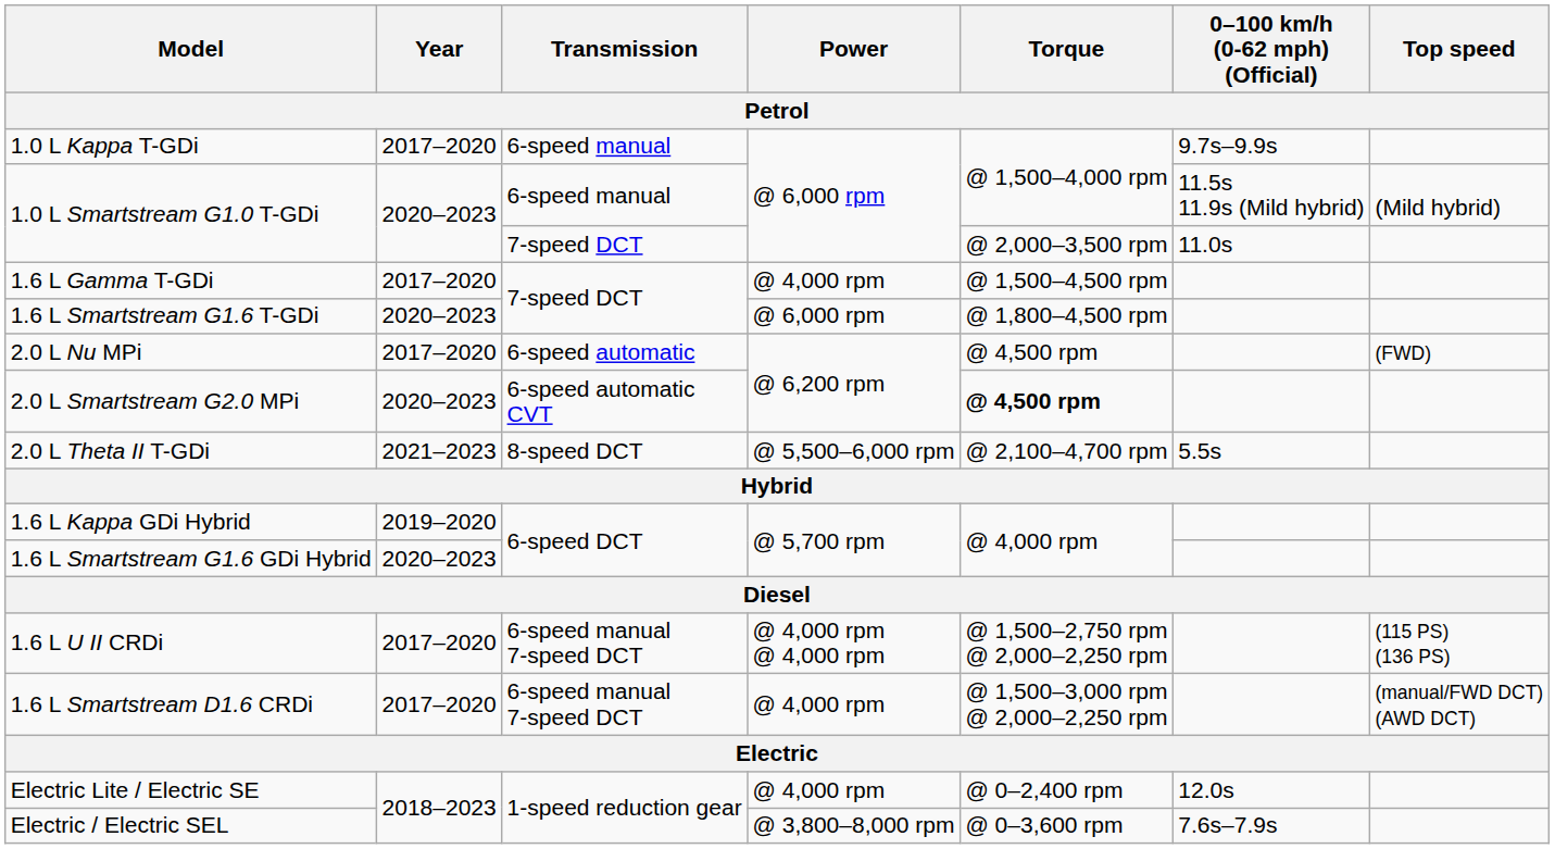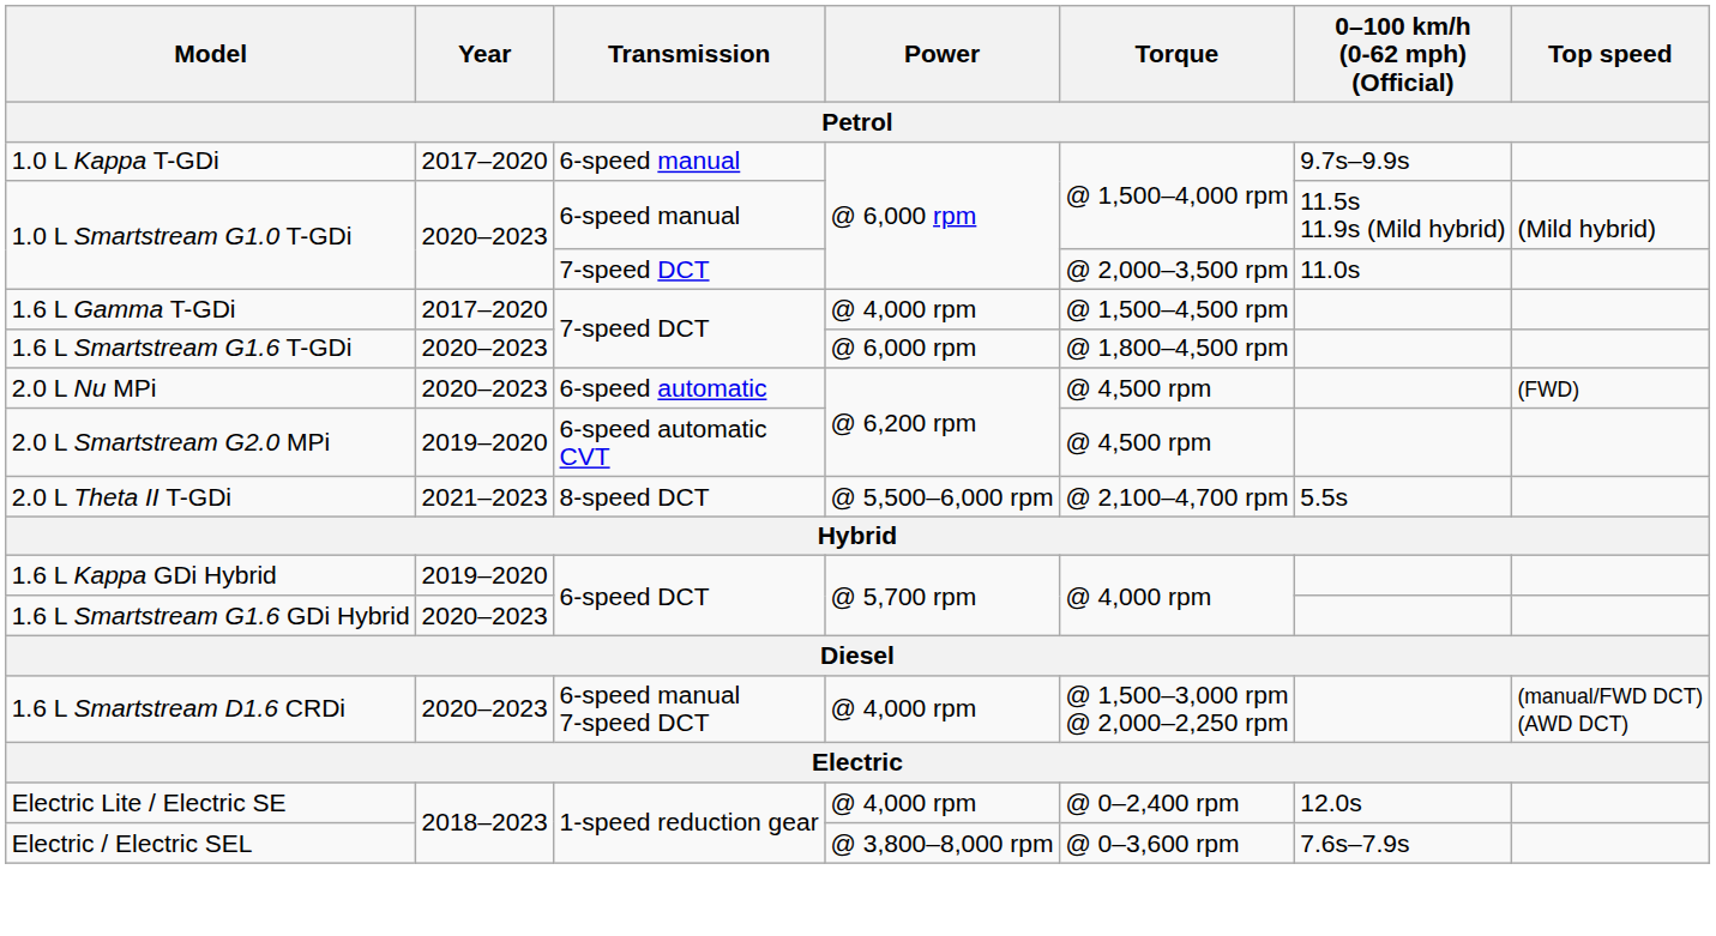 <table class="wikitable" style="text-align:left; font-size:90%;">
 <tr>
 <th>Model</th>
 <th>Year</th>
 <th>Transmission</th>
 <th>Power</th>
 <th>Torque</th>
 <th>0–100 km/h<br>(0-62 mph)<br>(Official)</th>
 <th>Top speed</th>
 </tr>
 <tr>
 <th colspan="7">Petrol</th>
 </tr>
 <tr>
 <td>1.0 L <em>Kappa</em> T-GDi</td>
 <td>2017–2020</td>
 <td>6-speed <a href='#'>manual</a></td>
 <td rowspan="3"> @ 6,000 <a href='#'>rpm</a></td>
 <td rowspan="2"> @ 1,500–4,000 rpm</td>
 <td>9.7s–9.9s</td>
 <td></td>
 </tr>
 <tr>
 <td rowspan="2">1.0 L <em>Smartstream G1.0</em> T-GDi</td>
 <td rowspan="2">2020–2023</td>
 <td>6-speed manual</td>
 <td>11.5s<br>11.9s (Mild hybrid)</td>
 <td><br> (Mild hybrid)</td>
 </tr>
 <tr>
 <td>7-speed <a href='#'>DCT</a></td>
 <td> @ 2,000–3,500 rpm</td>
 <td>11.0s</td>
 <td></td>
 </tr>
 <tr>
 <td>1.6 L <em>Gamma</em> T-GDi</td>
 <td>2017–2020</td>
 <td rowspan="2">7-speed DCT</td>
 <td> @ 4,000 rpm</td>
 <td> @ 1,500–4,500 rpm</td>
 <td></td>
 <td></td>
 </tr>
 <tr>
 <td>1.6 L <em>Smartstream G1.6</em> T-GDi</td>
 <td>2020–2023</td>
 <td> @ 6,000 rpm</td>
 <td> @ 1,800–4,500 rpm</td>
 <td></td>
 <td></td>
 </tr>
 <tr>
 <td>2.0 L <em>Nu</em> MPi</td>
-<td>2017–2020</td>
+<td>2020–2023</td>
 <td>6-speed <a href='#'>automatic</a></td>
 <td rowspan="2"> @ 6,200 rpm</td>
 <td> @ 4,500 rpm</td>
 <td></td>
 <td> <small>(FWD)</small></td>
 </tr>
 <tr>
 <td>2.0 L <em>Smartstream G2.0</em> MPi</td>
-<td>2020–2023</td>
+<td>2019–2020</td>
 <td>6-speed automatic<br><a href='#'>CVT</a></td>
-<td><strong> @ 4,500 rpm</strong></td>
+<td> @ 4,500 rpm</td>
 <td></td>
 <td></td>
 </tr>
 <tr>
 <td>2.0 L <em>Theta II</em> T-GDi</td>
 <td>2021–2023</td>
 <td>8-speed DCT</td>
 <td> @ 5,500–6,000 rpm</td>
 <td> @ 2,100–4,700 rpm</td>
 <td>5.5s</td>
 <td></td>
 </tr>
 <tr>
 <th colspan="7">Hybrid</th>
 </tr>
 <tr>
 <td>1.6 L <em>Kappa</em> GDi Hybrid</td>
 <td>2019–2020</td>
 <td rowspan="2">6-speed DCT</td>
 <td rowspan="2"> @ 5,700 rpm</td>
 <td rowspan="2"> @ 4,000 rpm</td>
 <td></td>
 <td></td>
 </tr>
 <tr>
 <td>1.6 L <em>Smartstream G1.6</em> GDi Hybrid</td>
 <td>2020–2023</td>
 <td></td>
 <td></td>
 </tr>
 <tr>
 <th colspan="7">Diesel</th>
 </tr>
 <tr>
-<td>1.6 L <em>U II</em> CRDi</td>
-<td>2017–2020</td>
-<td>6-speed manual<br>7-speed DCT</td>
-<td> @ 4,000 rpm<br> @ 4,000 rpm</td>
-<td> @ 1,500–2,750 rpm<br> @ 2,000–2,250 rpm</td>
-<td></td>
-<td> <small>(115 PS)</small><br> <small>(136 PS)</small></td>
-</tr>
-<tr>
 <td>1.6 L <em>Smartstream D1.6</em> CRDi</td>
-<td>2017–2020</td>
+<td>2020–2023</td>
 <td>6-speed manual<br>7-speed DCT</td>
 <td> @ 4,000 rpm</td>
 <td> @ 1,500–3,000 rpm<br> @ 2,000–2,250 rpm</td>
 <td></td>
 <td> <small>(manual/FWD DCT)</small><br> <small>(AWD DCT)</small></td>
 </tr>
 <tr>
 <th colspan="7">Electric</th>
 </tr>
 <tr>
 <td>Electric Lite / Electric SE</td>
 <td rowspan="2">2018–2023</td>
 <td rowspan="2">1-speed reduction gear</td>
 <td> @ 4,000 rpm</td>
 <td> @ 0–2,400 rpm</td>
 <td>12.0s</td>
 <td></td>
 </tr>
 <tr>
 <td>Electric / Electric SEL</td>
 <td> @ 3,800–8,000 rpm</td>
 <td> @ 0–3,600 rpm</td>
 <td>7.6s–7.9s</td>
 <td></td>
 </tr>
 </table>
